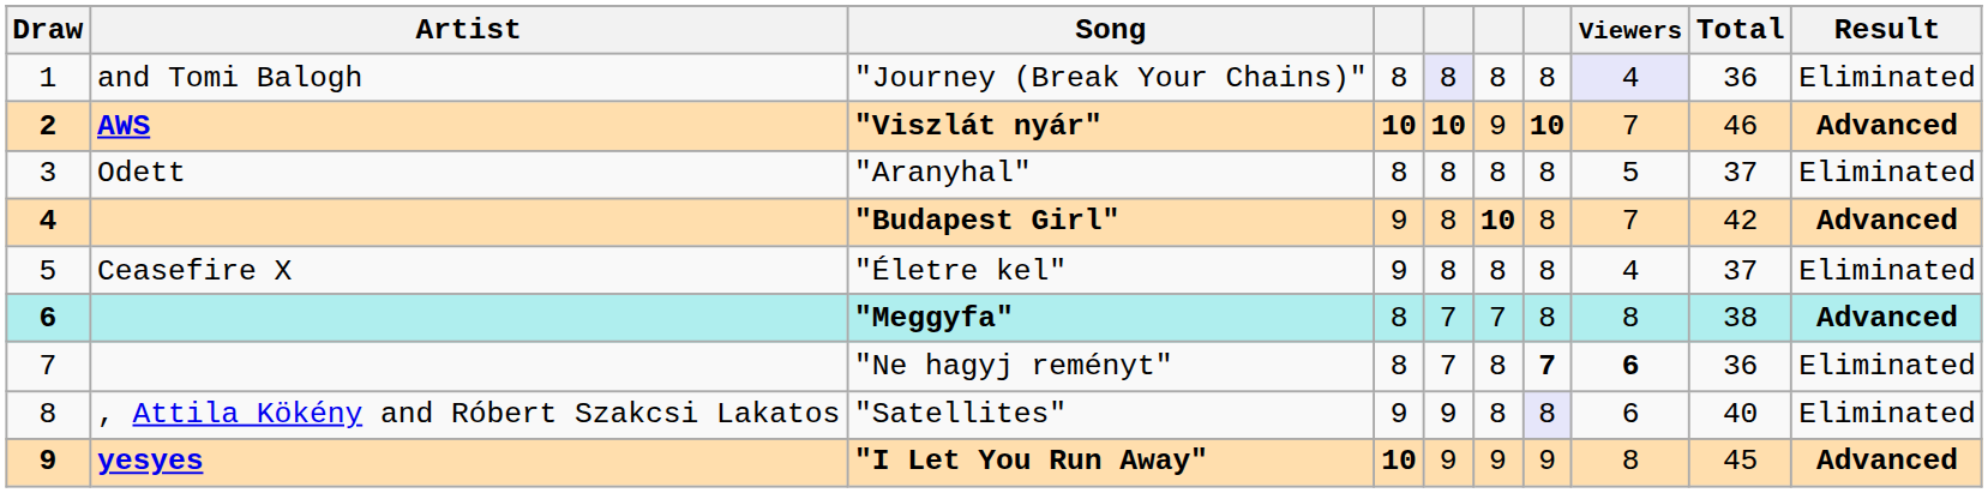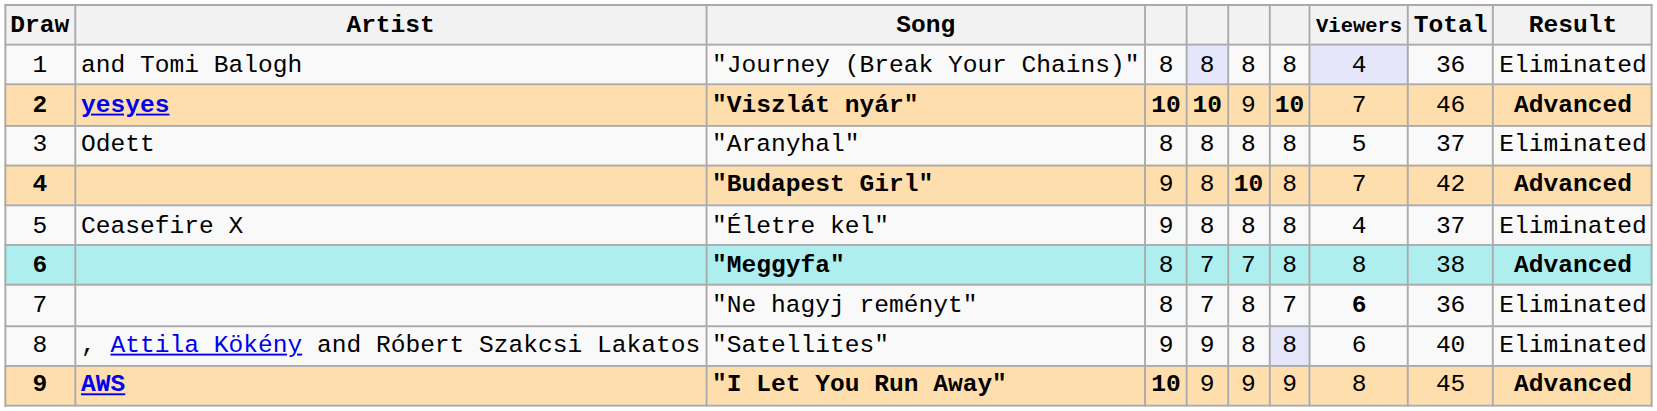 <table class="sortable wikitable" style="margin: 1em auto 1em auto; text-align:center">
 <tr>
 </tr>
 <tr>
 <th>Draw</th>
 <th>Artist</th>
 <th>Song</th>
 <th><small></small></th>
 <th><small></small></th>
 <th><small></small></th>
 <th><small></small></th>
 <th><small>Viewers</small></th>
 <th>Total</th>
 <th>Result</th>
 </tr>
 <tr>
 <td>1</td>
 <td align="left"> and Tomi Balogh</td>
 <td align="left">"Journey (Break Your Chains)"</td>
 <td>8</td>
 <td style="background: lavender;">8</td>
 <td>8</td>
 <td>8</td>
 <td style="background: lavender;">4</td>
 <td>36</td>
 <td>Eliminated</td>
 </tr>
 <tr style="background:navajowhite;">
 <td><strong>2</strong></td>
-<td align="left"><strong><a href='#'>AWS</a></strong></td>
+<td align="left"><strong><a href='#'>yesyes</a></strong></td>
 <td align="left"><strong>"Viszlát nyár"</strong></td>
 <td><strong>10</strong></td>
 <td><strong>10</strong></td>
 <td>9</td>
 <td><strong>10</strong></td>
 <td>7</td>
 <td>46</td>
 <td><strong>Advanced</strong></td>
 </tr>
 <tr>
 <td>3</td>
 <td align="left">Odett</td>
 <td align="left">"Aranyhal"</td>
 <td>8</td>
 <td>8</td>
 <td>8</td>
 <td>8</td>
 <td>5</td>
 <td>37</td>
 <td>Eliminated</td>
 </tr>
 <tr style="background:navajowhite;">
 <td><strong>4</strong></td>
 <td align="left"><strong></strong></td>
 <td align="left"><strong>"Budapest Girl"</strong></td>
 <td>9</td>
 <td>8</td>
 <td><strong>10</strong></td>
 <td>8</td>
 <td>7</td>
 <td>42</td>
 <td><strong>Advanced</strong></td>
 </tr>
 <tr>
 <td>5</td>
 <td align="left">Ceasefire X</td>
 <td align="left">"Életre kel"</td>
 <td>9</td>
 <td>8</td>
 <td>8</td>
 <td>8</td>
 <td>4</td>
 <td>37</td>
 <td>Eliminated</td>
 </tr>
 <tr style="background:paleturquoise;">
 <td><strong>6</strong></td>
 <td align="left"><strong></strong></td>
 <td align="left"><strong>"Meggyfa"</strong></td>
 <td>8</td>
 <td>7</td>
 <td>7</td>
 <td>8</td>
 <td>8</td>
 <td>38</td>
 <td><strong>Advanced</strong></td>
 </tr>
 <tr>
 <td>7</td>
 <td align="left"></td>
 <td align="left">"Ne hagyj reményt"</td>
 <td>8</td>
 <td>7</td>
 <td>8</td>
-<td><strong>7</strong></td>
+<td>7</td>
 <td><strong>6</strong></td>
 <td>36</td>
 <td>Eliminated</td>
 </tr>
 <tr>
 <td>8</td>
 <td align="left">, <a href='#'>Attila Kökény</a> and Róbert Szakcsi Lakatos</td>
 <td align="left">"Satellites"</td>
 <td>9</td>
 <td>9</td>
 <td>8</td>
 <td style="background: lavender;">8</td>
 <td>6</td>
 <td>40</td>
 <td>Eliminated</td>
 </tr>
 <tr style="background:navajowhite;">
 <td><strong>9</strong></td>
-<td align="left"><strong><a href='#'>yesyes</a></strong></td>
+<td align="left"><strong><a href='#'>AWS</a></strong></td>
 <td align="left"><strong>"I Let You Run Away"</strong></td>
 <td><strong>10</strong></td>
 <td>9</td>
 <td>9</td>
 <td>9</td>
 <td>8</td>
 <td>45</td>
 <td><strong>Advanced</strong></td>
 </tr>
 </table>
